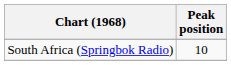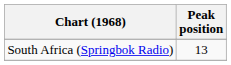 <table class="wikitable sortable">
 <tr>
 <th align="left">Chart (1968)</th>
 <th align="center">Peak<br>position</th>
 </tr>
 <tr>
 </tr>
 <tr>
 <td align="left">South Africa (<a href='#'>Springbok Radio</a>)</td>
-<td align="center">10</td>
+<td align="center">13</td>
 </tr>
 <tr>
 </tr>
 <tr>
 </tr>
 <tr>
 </tr>
 </table>
